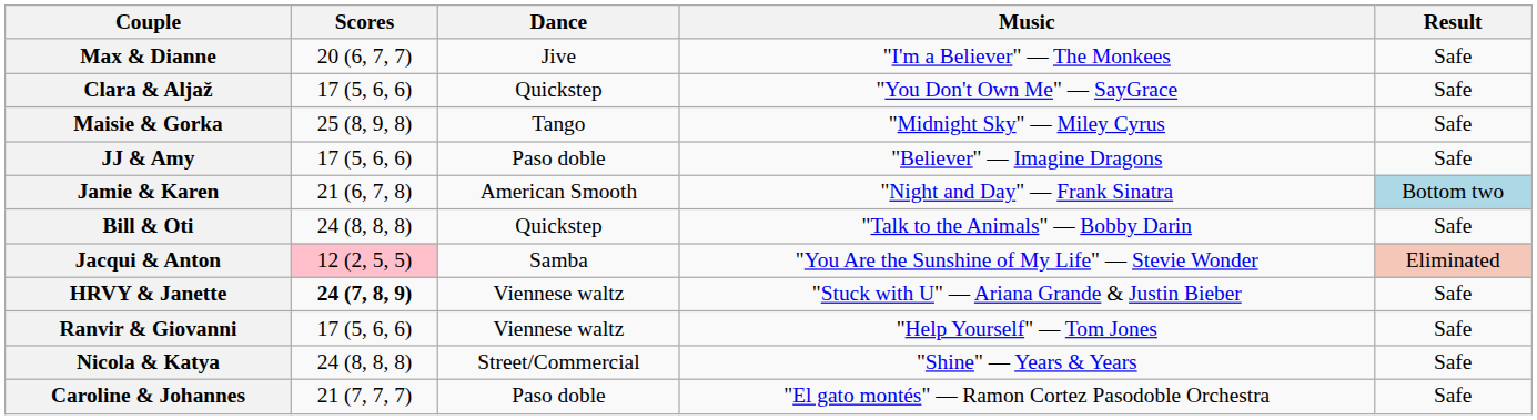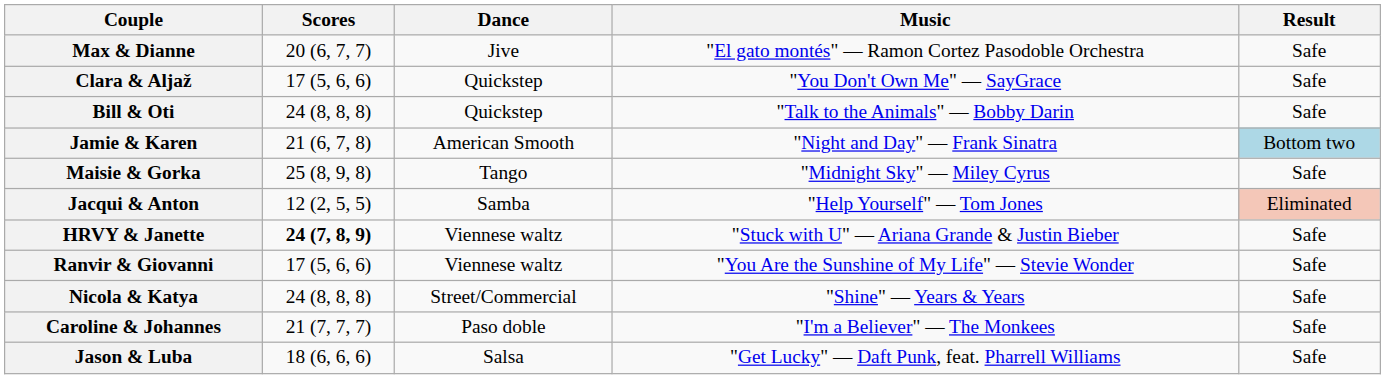 <table class="wikitable sortable" style="text-align:center; width: 90%">
 <tr>
 <th scope="col">Couple</th>
 <th scope="col">Scores</th>
 <th scope="col" class="unsortable">Dance</th>
 <th scope="col" class="unsortable">Music</th>
 <th scope="col" class="unsortable">Result</th>
 </tr>
 <tr>
 <th scope="row">Max & Dianne</th>
 <td>20 (6, 7, 7)</td>
 <td>Jive</td>
-<td>"<a href='#'>I'm a Believer</a>" — <a href='#'>The Monkees</a></td>
+<td>"<a href='#'>El gato montés</a>" — Ramon Cortez Pasodoble Orchestra</td>
 <td>Safe</td>
 </tr>
 <tr>
 <th scope="row">Clara & Aljaž</th>
 <td>17 (5, 6, 6)</td>
 <td>Quickstep</td>
 <td>"<a href='#'>You Don't Own Me</a>" — <a href='#'>SayGrace</a></td>
 <td>Safe</td>
 </tr>
 <tr>
-<th scope="row">Maisie & Gorka</th>
-<td>25 (8, 9, 8)</td>
-<td>Tango</td>
-<td>"<a href='#'>Midnight Sky</a>" — <a href='#'>Miley Cyrus</a></td>
-<td>Safe</td>
-</tr>
-<tr>
-<th scope="row">JJ & Amy</th>
-<td>17 (5, 6, 6)</td>
-<td>Paso doble</td>
-<td>"<a href='#'>Believer</a>" — <a href='#'>Imagine Dragons</a></td>
+<th scope="row">Bill & Oti</th>
+<td>24 (8, 8, 8)</td>
+<td>Quickstep</td>
+<td>"<a href='#'>Talk to the Animals</a>" — <a href='#'>Bobby Darin</a></td>
 <td>Safe</td>
 </tr>
 <tr>
 <th scope="row">Jamie & Karen</th>
 <td>21 (6, 7, 8)</td>
 <td>American Smooth</td>
 <td>"<a href='#'>Night and Day</a>" — <a href='#'>Frank Sinatra</a></td>
 <td bgcolor="lightblue">Bottom two</td>
 </tr>
 <tr>
-<th scope="row">Bill & Oti</th>
-<td>24 (8, 8, 8)</td>
-<td>Quickstep</td>
-<td>"<a href='#'>Talk to the Animals</a>" — <a href='#'>Bobby Darin</a></td>
+<th scope="row">Maisie & Gorka</th>
+<td>25 (8, 9, 8)</td>
+<td>Tango</td>
+<td>"<a href='#'>Midnight Sky</a>" — <a href='#'>Miley Cyrus</a></td>
 <td>Safe</td>
 </tr>
 <tr>
 <th scope="row">Jacqui & Anton</th>
-<td style="background: pink;">12 (2, 5, 5)</td>
+<td>12 (2, 5, 5)</td>
 <td>Samba</td>
-<td>"<a href='#'>You Are the Sunshine of My Life</a>" — <a href='#'>Stevie Wonder</a></td>
+<td>"<a href='#'>Help Yourself</a>" — <a href='#'>Tom Jones</a></td>
 <td bgcolor="f4c7b8">Eliminated</td>
 </tr>
 <tr>
 <th scope="row">HRVY & Janette</th>
 <td><strong>24 (7, 8, 9)</strong></td>
 <td>Viennese waltz</td>
 <td>"<a href='#'>Stuck with U</a>" — <a href='#'>Ariana Grande</a> & <a href='#'>Justin Bieber</a></td>
 <td>Safe</td>
 </tr>
 <tr>
 <th scope="row">Ranvir & Giovanni</th>
 <td>17 (5, 6, 6)</td>
 <td>Viennese waltz</td>
-<td>"<a href='#'>Help Yourself</a>" — <a href='#'>Tom Jones</a></td>
+<td>"<a href='#'>You Are the Sunshine of My Life</a>" — <a href='#'>Stevie Wonder</a></td>
 <td>Safe</td>
 </tr>
 <tr>
 <th scope="row">Nicola & Katya</th>
 <td>24 (8, 8, 8)</td>
 <td>Street/Commercial</td>
 <td>"<a href='#'>Shine</a>" — <a href='#'>Years & Years</a></td>
 <td>Safe</td>
 </tr>
 <tr>
 <th scope="row">Caroline & Johannes</th>
 <td>21 (7, 7, 7)</td>
 <td>Paso doble</td>
-<td>"<a href='#'>El gato montés</a>" — Ramon Cortez Pasodoble Orchestra</td>
+<td>"<a href='#'>I'm a Believer</a>" — <a href='#'>The Monkees</a></td>
+<td>Safe</td>
+</tr>
+<tr>
+<th scope="row">Jason & Luba</th>
+<td>18 (6, 6, 6)</td>
+<td>Salsa</td>
+<td>"<a href='#'>Get Lucky</a>" — <a href='#'>Daft Punk</a>, feat. <a href='#'>Pharrell Williams</a></td>
 <td>Safe</td>
 </tr>
 </table>
